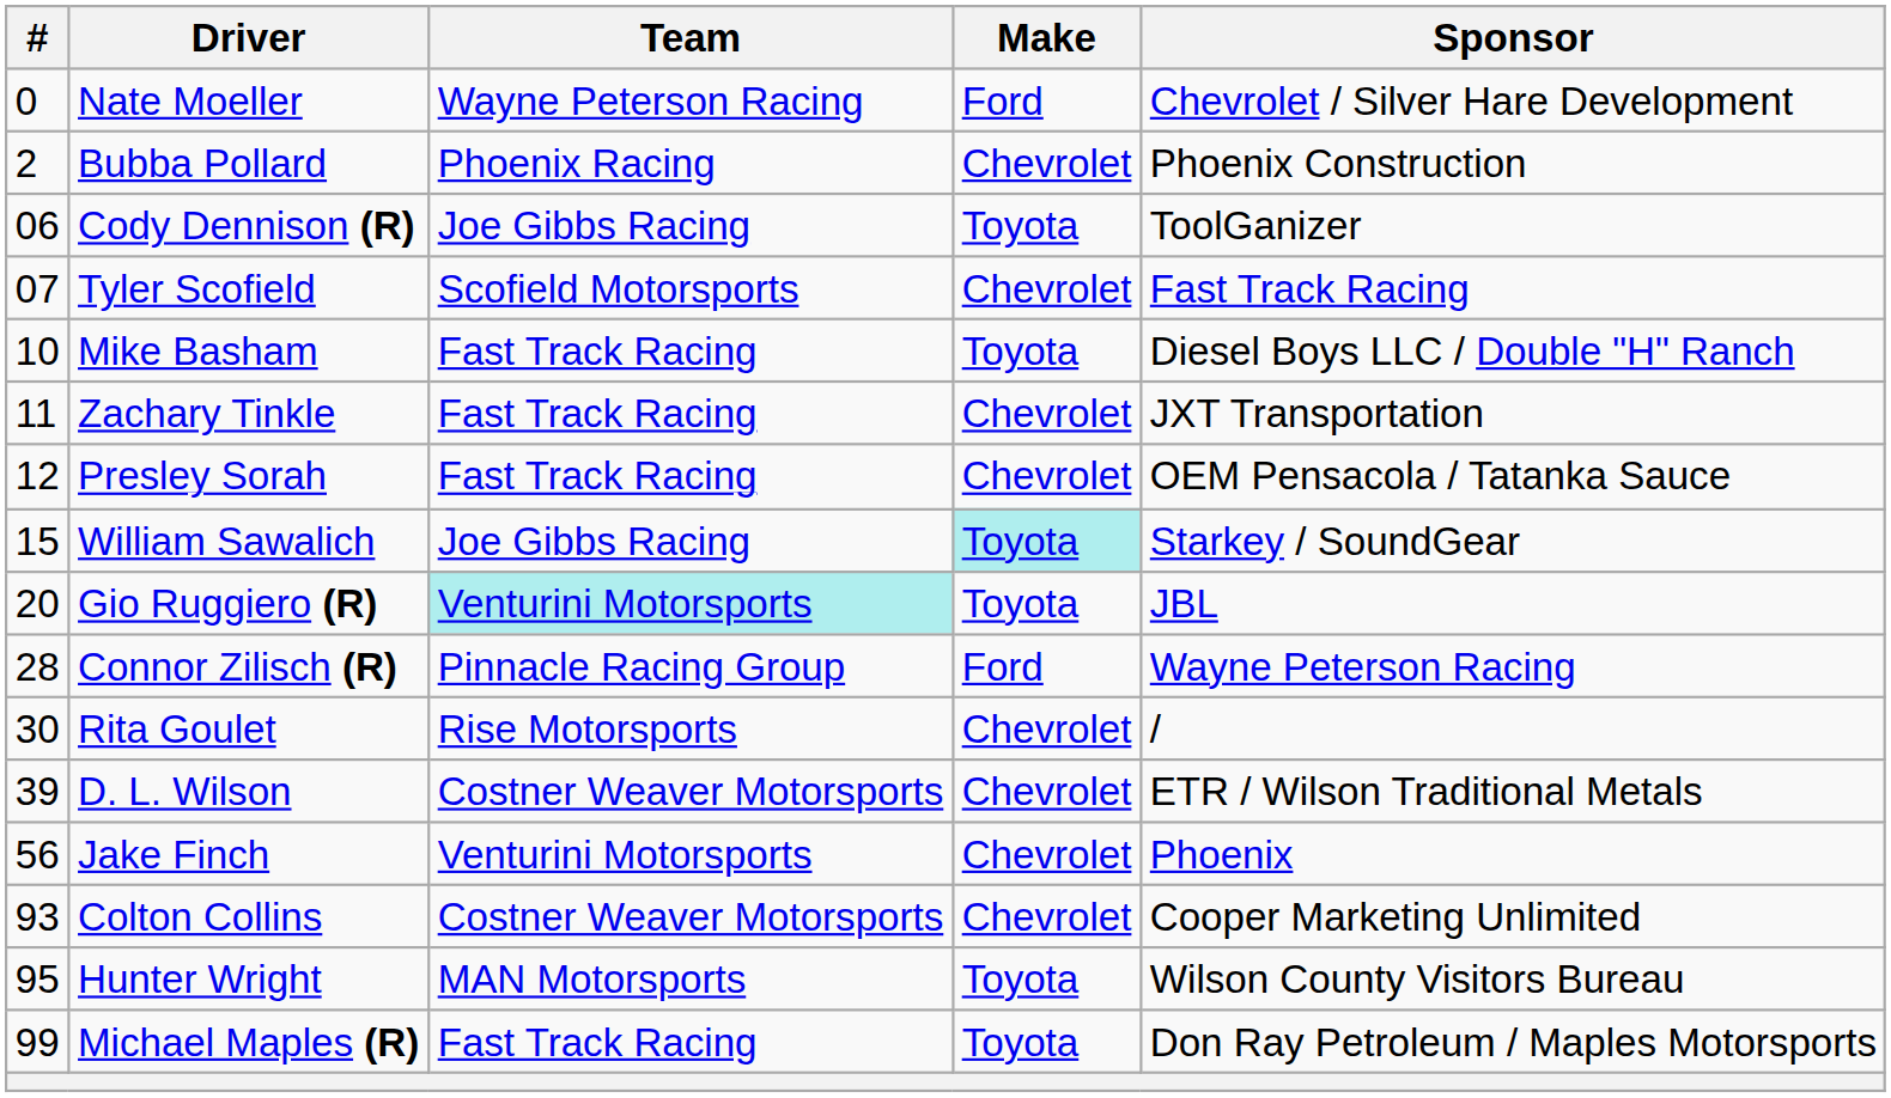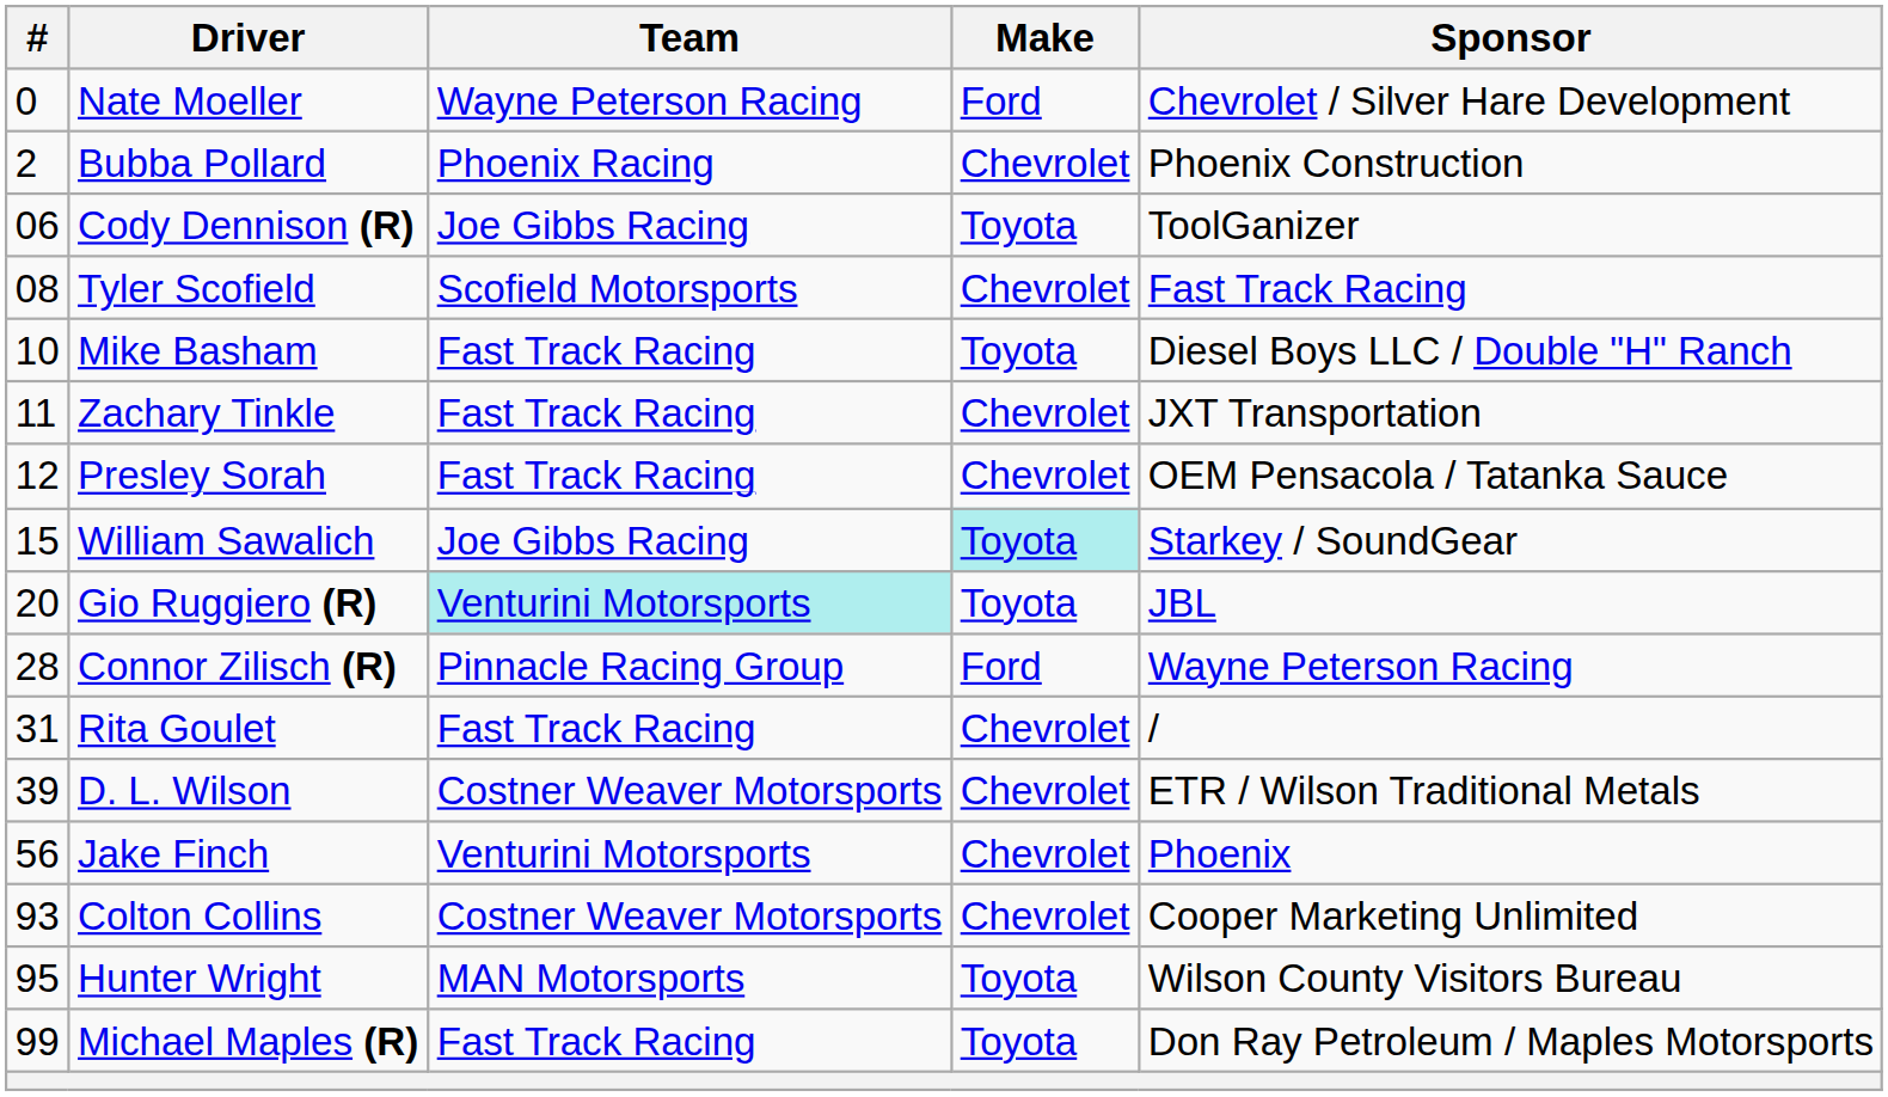 <table class="wikitable" style="font-size: 95%;">
 <tr>
 <th>#</th>
 <th>Driver</th>
 <th>Team</th>
 <th>Make</th>
 <th>Sponsor</th>
 </tr>
 <tr>
 <td>0</td>
 <td><a href='#'>Nate Moeller</a></td>
 <td><a href='#'>Wayne Peterson Racing</a></td>
 <td><a href='#'>Ford</a></td>
 <td><a href='#'>Chevrolet</a> / Silver Hare Development</td>
 </tr>
 <tr>
 <td>2</td>
 <td><a href='#'>Bubba Pollard</a></td>
 <td><a href='#'>Phoenix Racing</a></td>
 <td><a href='#'>Chevrolet</a></td>
 <td>Phoenix Construction</td>
 </tr>
 <tr>
 <td>06</td>
 <td><a href='#'>Cody Dennison</a> <strong>(R)</strong></td>
 <td><a href='#'>Joe Gibbs Racing</a></td>
 <td><a href='#'>Toyota</a></td>
 <td>ToolGanizer</td>
 </tr>
 <tr>
-<td>07</td>
+<td>08</td>
 <td><a href='#'>Tyler Scofield</a></td>
 <td><a href='#'>Scofield Motorsports</a></td>
 <td><a href='#'>Chevrolet</a></td>
 <td><a href='#'>Fast Track Racing</a></td>
 </tr>
 <tr>
 <td>10</td>
 <td><a href='#'>Mike Basham</a></td>
 <td><a href='#'>Fast Track Racing</a></td>
 <td><a href='#'>Toyota</a></td>
 <td>Diesel Boys LLC / <a href='#'>Double "H" Ranch</a></td>
 </tr>
 <tr>
 <td>11</td>
 <td><a href='#'>Zachary Tinkle</a></td>
 <td><a href='#'>Fast Track Racing</a></td>
 <td><a href='#'>Chevrolet</a></td>
 <td>JXT Transportation</td>
 </tr>
 <tr>
 <td>12</td>
 <td><a href='#'>Presley Sorah</a></td>
 <td><a href='#'>Fast Track Racing</a></td>
 <td><a href='#'>Chevrolet</a></td>
 <td>OEM Pensacola / Tatanka Sauce</td>
 </tr>
 <tr>
 <td>15</td>
 <td><a href='#'>William Sawalich</a></td>
 <td><a href='#'>Joe Gibbs Racing</a></td>
 <td style="background: paleturquoise;"><a href='#'>Toyota</a></td>
 <td><a href='#'>Starkey</a> / SoundGear</td>
 </tr>
 <tr>
 <td>20</td>
 <td><a href='#'>Gio Ruggiero</a> <strong>(R)</strong></td>
 <td style="background: paleturquoise;"><a href='#'>Venturini Motorsports</a></td>
 <td><a href='#'>Toyota</a></td>
 <td><a href='#'>JBL</a></td>
 </tr>
 <tr>
 <td>28</td>
 <td nowrap><a href='#'>Connor Zilisch</a> <strong>(R)</strong></td>
 <td><a href='#'>Pinnacle Racing Group</a></td>
 <td><a href='#'>Ford</a></td>
 <td><a href='#'>Wayne Peterson Racing</a></td>
 </tr>
 <tr>
-<td>30</td>
+<td>31</td>
 <td><a href='#'>Rita Goulet</a></td>
-<td><a href='#'>Rise Motorsports</a></td>
+<td><a href='#'>Fast Track Racing</a></td>
 <td><a href='#'>Chevrolet</a></td>
 <td nowrap> / </td>
 </tr>
 <tr>
 <td>39</td>
 <td><a href='#'>D. L. Wilson</a></td>
 <td nowrap><a href='#'>Costner Weaver Motorsports</a></td>
 <td><a href='#'>Chevrolet</a></td>
 <td>ETR / Wilson Traditional Metals</td>
 </tr>
 <tr>
 <td>56</td>
 <td><a href='#'>Jake Finch</a></td>
 <td><a href='#'>Venturini Motorsports</a></td>
 <td><a href='#'>Chevrolet</a></td>
 <td><a href='#'>Phoenix</a></td>
 </tr>
 <tr>
 <td>93</td>
 <td><a href='#'>Colton Collins</a></td>
 <td><a href='#'>Costner Weaver Motorsports</a></td>
 <td><a href='#'>Chevrolet</a></td>
 <td>Cooper Marketing Unlimited</td>
 </tr>
 <tr>
 <td>95</td>
 <td><a href='#'>Hunter Wright</a></td>
 <td><a href='#'>MAN Motorsports</a></td>
 <td><a href='#'>Toyota</a></td>
 <td>Wilson County Visitors Bureau</td>
 </tr>
 <tr>
 <td>99</td>
 <td><a href='#'>Michael Maples</a> <strong>(R)</strong></td>
 <td><a href='#'>Fast Track Racing</a></td>
 <td><a href='#'>Toyota</a></td>
 <td>Don Ray Petroleum / Maples Motorsports</td>
 </tr>
 <tr>
 <th colspan="5"></th>
 </tr>
 </table>
